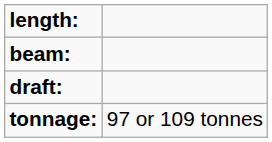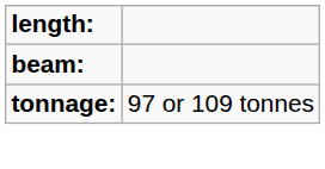 <table class="wikitable sortable">
 <tr>
 <td><strong>length:</strong></td>
 <td></td>
 </tr>
 <tr>
 <td><strong>beam:</strong></td>
 <td></td>
 </tr>
 <tr>
-<td><strong>draft:</strong></td>
-<td></td>
-</tr>
-<tr>
 <td><strong>tonnage:</strong></td>
 <td>97 or 109 tonnes</td>
 </tr>
 </table>
